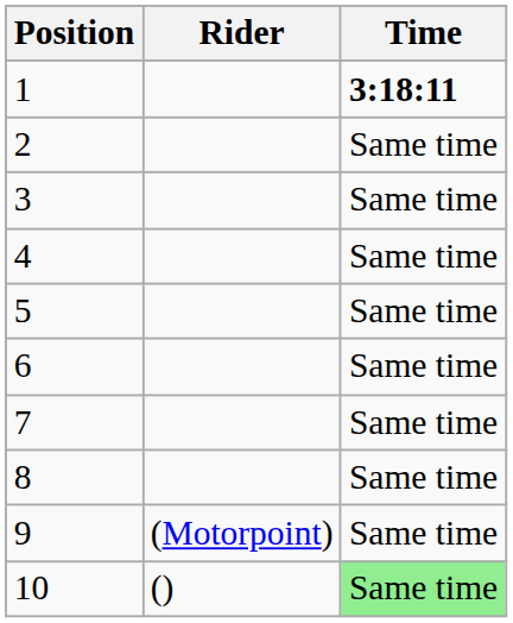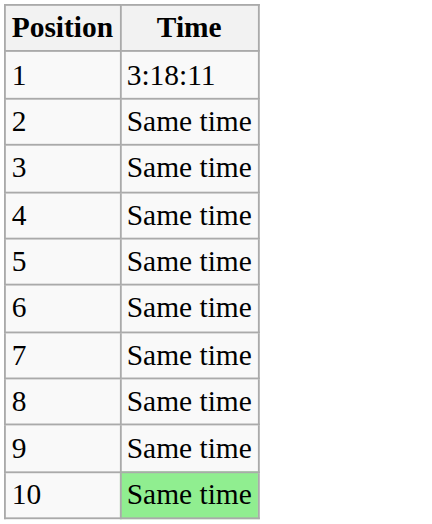 <table class="wikitable">
 <tr>
 <th>Position</th>
-<th>Rider</th>
 <th>Time</th>
 </tr>
 <tr>
 <td>1</td>
-<td></td>
-<td><strong>3:18:11</strong></td>
+<td>3:18:11</td>
 </tr>
 <tr>
 <td>2</td>
-<td></td>
 <td>Same time</td>
 </tr>
 <tr>
 <td>3</td>
-<td></td>
 <td>Same time</td>
 </tr>
 <tr>
 <td>4</td>
-<td></td>
 <td>Same time</td>
 </tr>
 <tr>
 <td>5</td>
-<td></td>
 <td>Same time</td>
 </tr>
 <tr>
 <td>6</td>
-<td></td>
 <td>Same time</td>
 </tr>
 <tr>
 <td>7</td>
-<td></td>
 <td>Same time</td>
 </tr>
 <tr>
 <td>8</td>
-<td></td>
 <td>Same time</td>
 </tr>
 <tr>
 <td>9</td>
-<td> (<a href='#'>Motorpoint</a>)</td>
 <td>Same time</td>
 </tr>
 <tr>
 <td>10</td>
-<td> ()</td>
 <td style="background: lightgreen;">Same time</td>
 </tr>
 </table>
